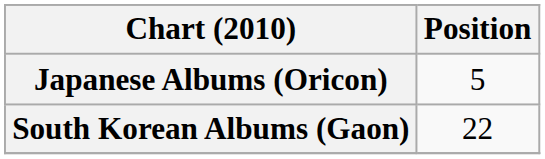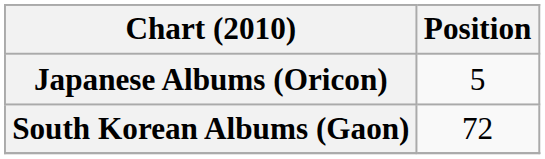 <table class="wikitable plainrowheaders">
 <tr>
 <th>Chart (2010)</th>
 <th>Position</th>
 </tr>
 <tr>
 <th scope="row">Japanese Albums (Oricon)</th>
 <td style="text-align:center;">5</td>
 </tr>
 <tr>
 <th scope="row">South Korean Albums (Gaon)</th>
-<td style="text-align:center;">22</td>
+<td style="text-align:center;">72</td>
 </tr>
 <tr>
 </tr>
 </table>
